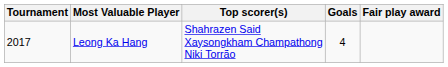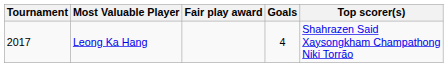 <table class="wikitable">
 <tr>
 <th>Tournament</th>
 <th>Most Valuable Player</th>
+<th>Fair play award</th>
+<th>Goals</th>
 <th>Top scorer(s)</th>
-<th>Goals</th>
-<th>Fair play award</th>
 </tr>
 <tr>
 <td>2017</td>
 <td> <a href='#'>Leong Ka Hang</a></td>
+<td></td>
+<td align=center>4</td>
 <td> <a href='#'>Shahrazen Said</a> <br>  <a href='#'>Xaysongkham Champathong</a> <br>  <a href='#'>Niki Torrão</a></td>
-<td align=center>4</td>
-<td></td>
 </tr>
 </table>
